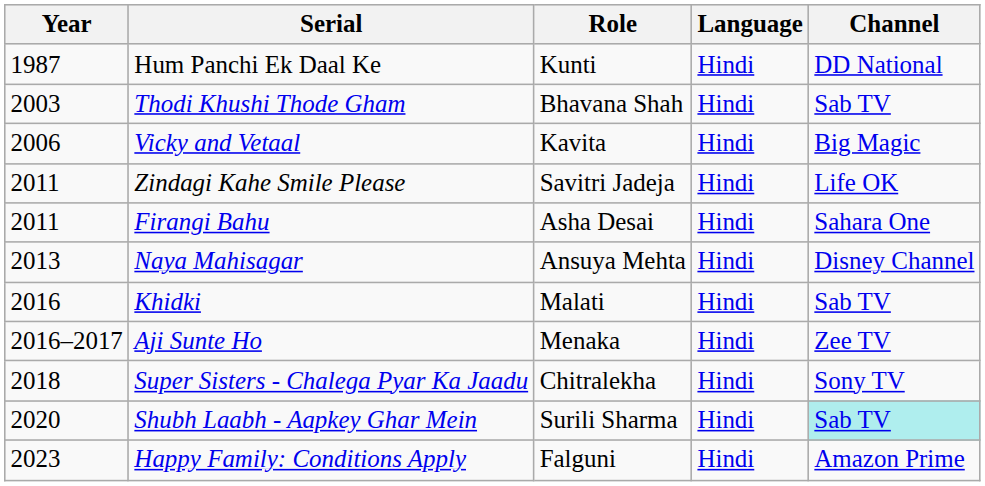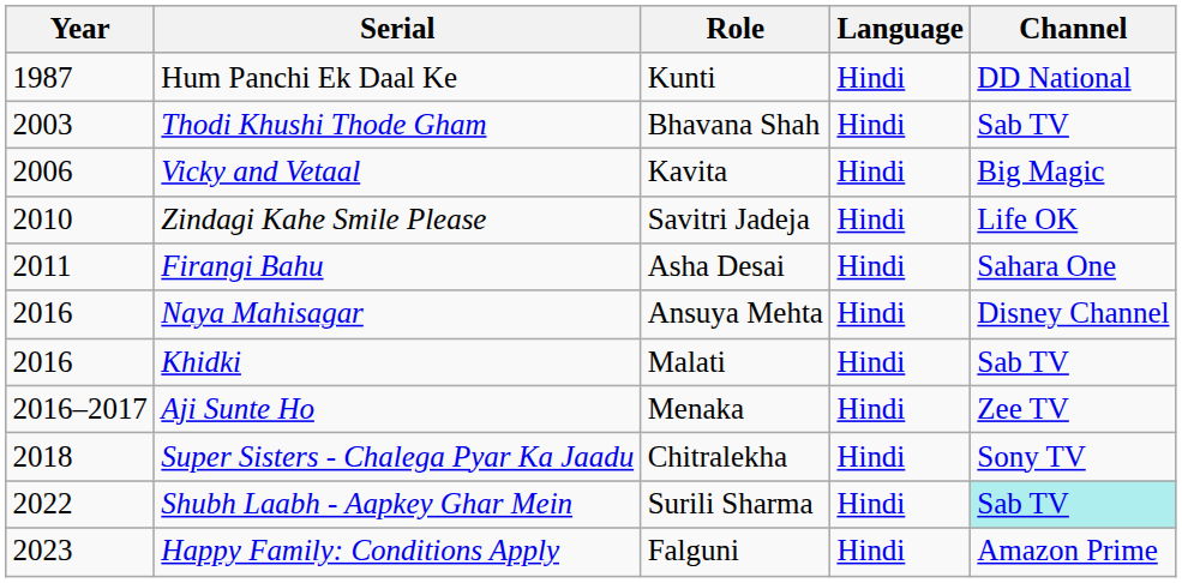 <table class="wikitable sortable">
 <tr>
 <th>Year</th>
 <th>Serial</th>
 <th>Role</th>
 <th>Language</th>
 <th>Channel</th>
 </tr>
 <tr>
 <td>1987</td>
 <td>Hum Panchi Ek Daal Ke</td>
 <td>Kunti</td>
 <td><a href='#'>Hindi</a></td>
 <td><a href='#'>DD National</a></td>
 </tr>
 <tr>
 <td>2003</td>
 <td><em><a href='#'>Thodi Khushi Thode Gham</a></em></td>
 <td>Bhavana Shah</td>
 <td><a href='#'>Hindi</a></td>
 <td><a href='#'>Sab TV</a></td>
 </tr>
 <tr>
 <td>2006</td>
 <td><em><a href='#'>Vicky and Vetaal</a></em></td>
 <td>Kavita</td>
 <td><a href='#'>Hindi</a></td>
 <td><a href='#'>Big Magic</a></td>
 </tr>
 <tr>
-<td>2011</td>
+<td>2010</td>
 <td><em>Zindagi Kahe Smile Please</em></td>
 <td>Savitri Jadeja</td>
 <td><a href='#'>Hindi</a></td>
 <td><a href='#'>Life OK</a></td>
 </tr>
 <tr>
 <td>2011</td>
 <td><em><a href='#'>Firangi Bahu</a></em></td>
 <td>Asha Desai</td>
 <td><a href='#'>Hindi</a></td>
 <td><a href='#'>Sahara One</a></td>
 </tr>
 <tr>
-<td>2013</td>
+<td>2016</td>
 <td><em><a href='#'>Naya Mahisagar</a></em></td>
 <td>Ansuya Mehta</td>
 <td><a href='#'>Hindi</a></td>
 <td><a href='#'>Disney Channel</a></td>
 </tr>
 <tr>
 <td>2016</td>
 <td><em><a href='#'>Khidki</a></em></td>
 <td>Malati</td>
 <td><a href='#'>Hindi</a></td>
 <td><a href='#'>Sab TV</a></td>
 </tr>
 <tr>
 <td>2016–2017</td>
 <td><em><a href='#'>Aji Sunte Ho</a></em></td>
 <td>Menaka</td>
 <td><a href='#'>Hindi</a></td>
 <td><a href='#'>Zee TV</a></td>
 </tr>
 <tr>
 <td>2018</td>
 <td><em><a href='#'>Super Sisters - Chalega Pyar Ka Jaadu</a></em></td>
 <td>Chitralekha</td>
 <td><a href='#'>Hindi</a></td>
 <td><a href='#'>Sony TV</a></td>
 </tr>
 <tr>
-<td>2020</td>
+<td>2022</td>
 <td><em><a href='#'>Shubh Laabh - Aapkey Ghar Mein</a></em></td>
 <td>Surili Sharma</td>
 <td><a href='#'>Hindi</a></td>
 <td style="background: paleturquoise;"><a href='#'>Sab TV</a></td>
 </tr>
 <tr>
 <td>2023</td>
 <td><em><a href='#'>Happy Family: Conditions Apply</a></em></td>
 <td>Falguni</td>
 <td><a href='#'>Hindi</a></td>
 <td><a href='#'>Amazon Prime</a></td>
 </tr>
 </table>
